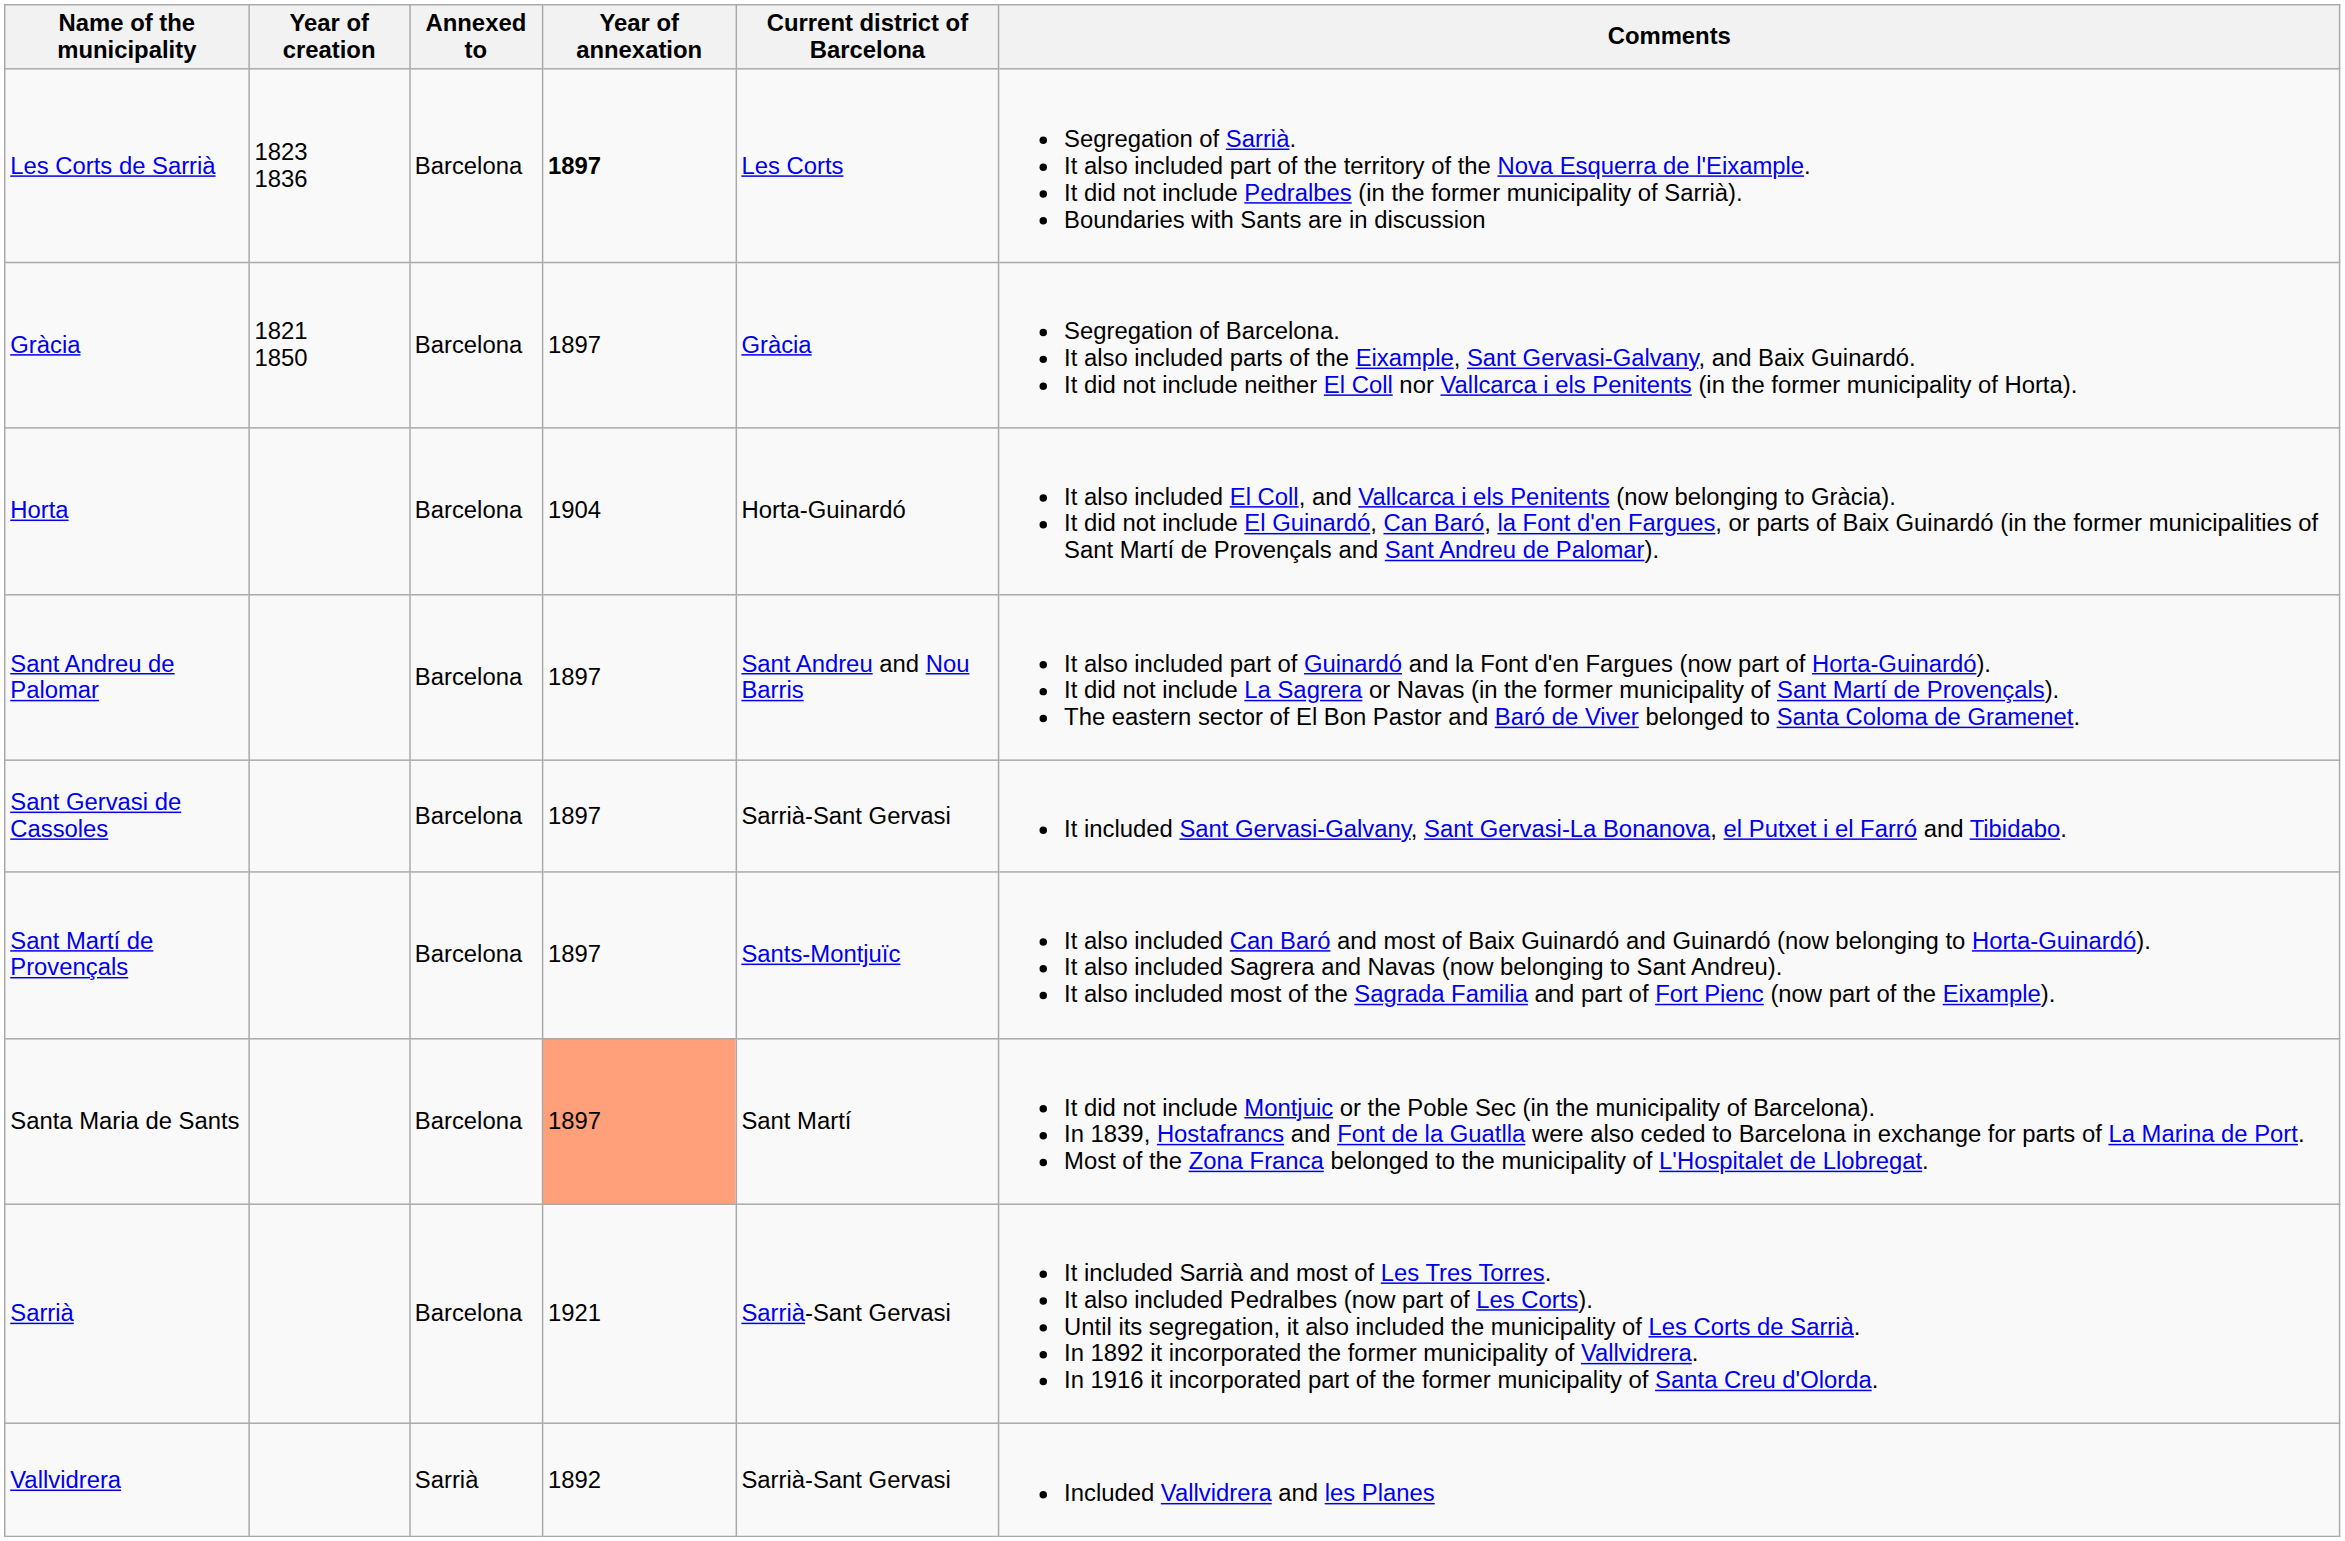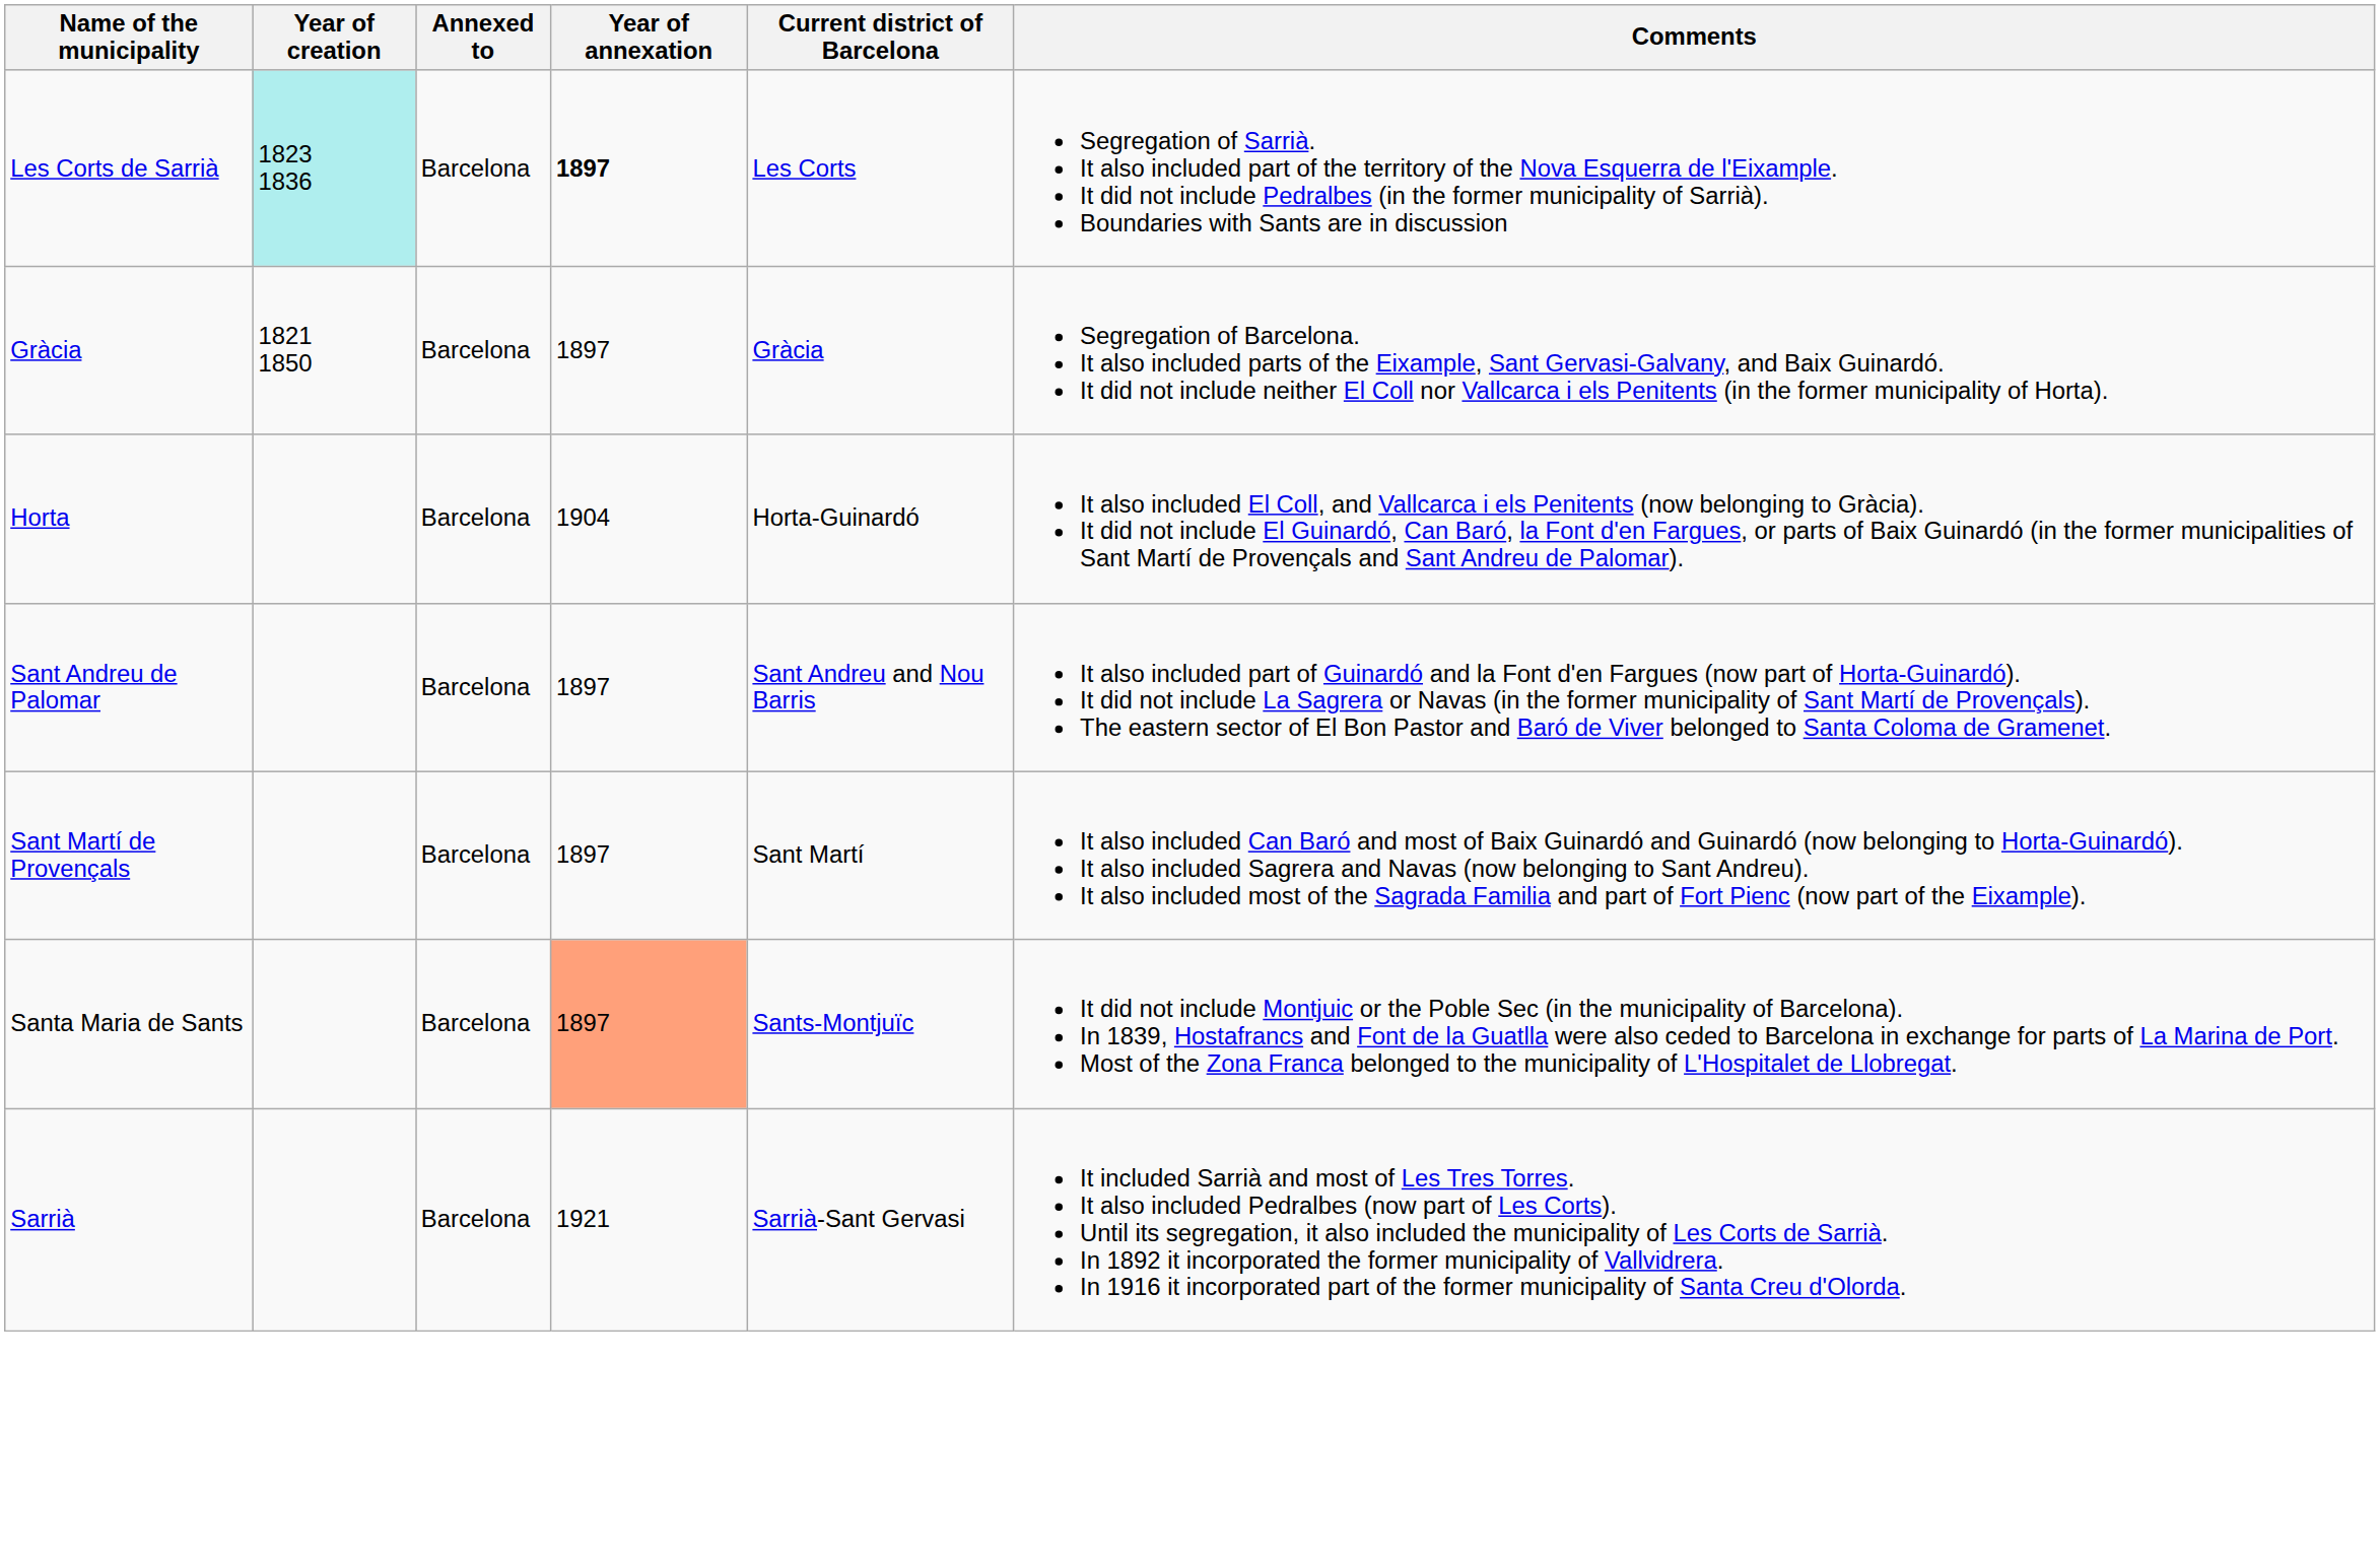 <table class="wikitable sortable">
 <tr>
 <th>Name of the municipality</th>
 <th>Year of creation</th>
 <th>Annexed to</th>
 <th>Year of annexation</th>
 <th>Current district of Barcelona</th>
 <th>Comments</th>
 </tr>
 <tr>
 <td><a href='#'>Les Corts de Sarrià</a></td>
-<td>1823<br>1836</td>
+<td style="background: paleturquoise;">1823<br>1836</td>
 <td>Barcelona</td>
 <td><strong>1897</strong></td>
 <td><a href='#'>Les Corts</a></td>
 <td><br><ul><li>Segregation of <a href='#'>Sarrià</a>.</li><li>It also included part of the territory of the <a href='#'>Nova Esquerra de l'Eixample</a>.</li><li>It did not include <a href='#'>Pedralbes</a> (in the former municipality of Sarrià).</li><li>Boundaries with Sants are in discussion</li></ul></td>
 </tr>
 <tr>
 <td><a href='#'>Gràcia</a></td>
 <td>1821<br>1850</td>
 <td>Barcelona</td>
 <td>1897</td>
 <td><a href='#'>Gràcia</a></td>
 <td><br><ul><li>Segregation of Barcelona.</li><li>It also included parts of the <a href='#'>Eixample</a>, <a href='#'>Sant Gervasi-Galvany</a>, and Baix Guinardó.</li><li>It did not include neither <a href='#'>El Coll</a> nor <a href='#'>Vallcarca i els Penitents</a> (in the former municipality of Horta).</li></ul></td>
 </tr>
 <tr>
 <td><a href='#'>Horta</a></td>
 <td></td>
 <td>Barcelona</td>
 <td>1904</td>
 <td>Horta-Guinardó</td>
 <td><br><ul><li>It also included <a href='#'>El Coll</a>, and <a href='#'>Vallcarca i els Penitents</a> (now belonging to Gràcia).</li><li>It did not include <a href='#'>El Guinardó</a>, <a href='#'>Can Baró</a>, <a href='#'>la Font d'en Fargues</a>, or parts of Baix Guinardó (in the former municipalities of Sant Martí de Provençals and <a href='#'>Sant Andreu de Palomar</a>).</li></ul></td>
 </tr>
 <tr>
 <td><a href='#'>Sant Andreu de Palomar</a></td>
 <td></td>
 <td>Barcelona</td>
 <td>1897</td>
 <td><a href='#'>Sant Andreu</a> and <a href='#'>Nou Barris</a></td>
 <td><br><ul><li>It also included part of <a href='#'>Guinardó</a> and la Font d'en Fargues (now part of <a href='#'>Horta-Guinardó</a>).</li><li>It did not include <a href='#'>La Sagrera</a> or Navas (in the former municipality of <a href='#'>Sant Martí de Provençals</a>).</li><li>The eastern sector of El Bon Pastor and <a href='#'>Baró de Viver</a> belonged to <a href='#'>Santa Coloma de Gramenet</a>.</li></ul></td>
 </tr>
 <tr>
-<td><a href='#'>Sant Gervasi de Cassoles</a></td>
-<td></td>
-<td>Barcelona</td>
-<td>1897</td>
-<td>Sarrià-Sant Gervasi</td>
-<td><br><ul><li>It included <a href='#'>Sant Gervasi-Galvany</a>, <a href='#'>Sant Gervasi-La Bonanova</a>, <a href='#'>el Putxet i el Farró</a> and <a href='#'>Tibidabo</a>.</li></ul></td>
-</tr>
-<tr>
 <td><a href='#'>Sant Martí de Provençals</a></td>
 <td></td>
 <td>Barcelona</td>
 <td>1897</td>
-<td><a href='#'>Sants-Montjuïc</a></td>
+<td>Sant Martí</td>
 <td><br><ul><li>It also included <a href='#'>Can Baró</a> and most of Baix Guinardó and Guinardó (now belonging to <a href='#'>Horta-Guinardó</a>).</li><li>It also included Sagrera and Navas (now belonging to Sant Andreu).</li><li>It also included most of the <a href='#'>Sagrada Familia</a> and part of <a href='#'>Fort Pienc</a> (now part of the <a href='#'>Eixample</a>).</li></ul></td>
 </tr>
 <tr>
 <td>Santa Maria de Sants</td>
 <td></td>
 <td>Barcelona</td>
 <td style="background: lightsalmon;">1897</td>
-<td>Sant Martí</td>
+<td><a href='#'>Sants-Montjuïc</a></td>
 <td><br><ul><li>It did not include <a href='#'>Montjuic</a> or the Poble Sec (in the municipality of Barcelona).</li><li>In 1839, <a href='#'>Hostafrancs</a> and <a href='#'>Font de la Guatlla</a> were also ceded to Barcelona in exchange for parts of <a href='#'>La Marina de Port</a>.</li><li>Most of the <a href='#'>Zona Franca</a> belonged to the municipality of <a href='#'>L'Hospitalet de Llobregat</a>.</li></ul></td>
 </tr>
 <tr>
 <td><a href='#'>Sarrià</a></td>
 <td></td>
 <td>Barcelona</td>
 <td>1921</td>
 <td><a href='#'>Sarrià</a>-Sant Gervasi</td>
 <td><br><ul><li>It included Sarrià and most of <a href='#'>Les Tres Torres</a>.</li><li>It also included Pedralbes (now part of <a href='#'>Les Corts</a>).</li><li>Until its segregation, it also included the municipality of <a href='#'>Les Corts de Sarrià</a>.</li><li>In 1892 it incorporated the former municipality of <a href='#'>Vallvidrera</a>.</li><li>In 1916 it incorporated part of the former municipality of <a href='#'>Santa Creu d'Olorda</a>.</li></ul></td>
 </tr>
-<tr>
-<td><a href='#'>Vallvidrera</a></td>
-<td></td>
-<td>Sarrià</td>
-<td>1892</td>
-<td>Sarrià-Sant Gervasi</td>
-<td><br><ul><li>Included <a href='#'>Vallvidrera</a> and <a href='#'>les Planes</a></li></ul></td>
-</tr>
 </table>
